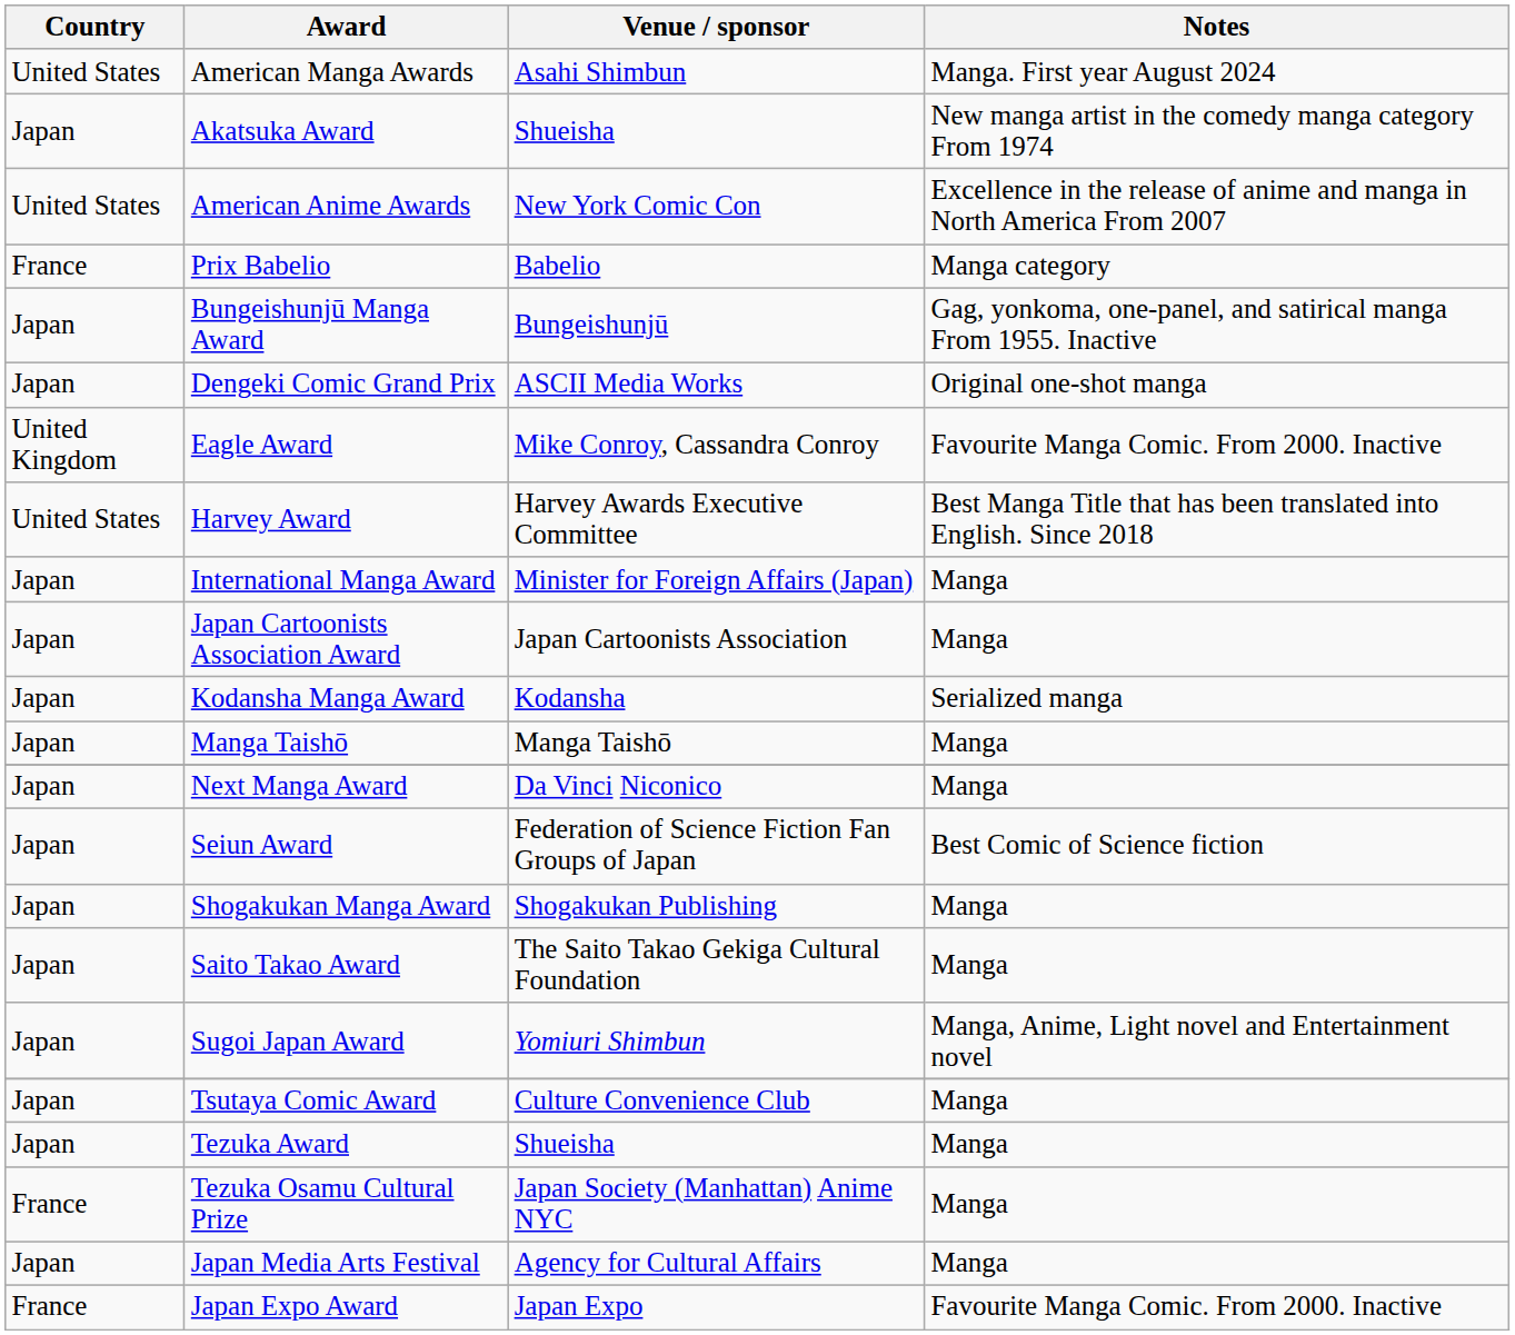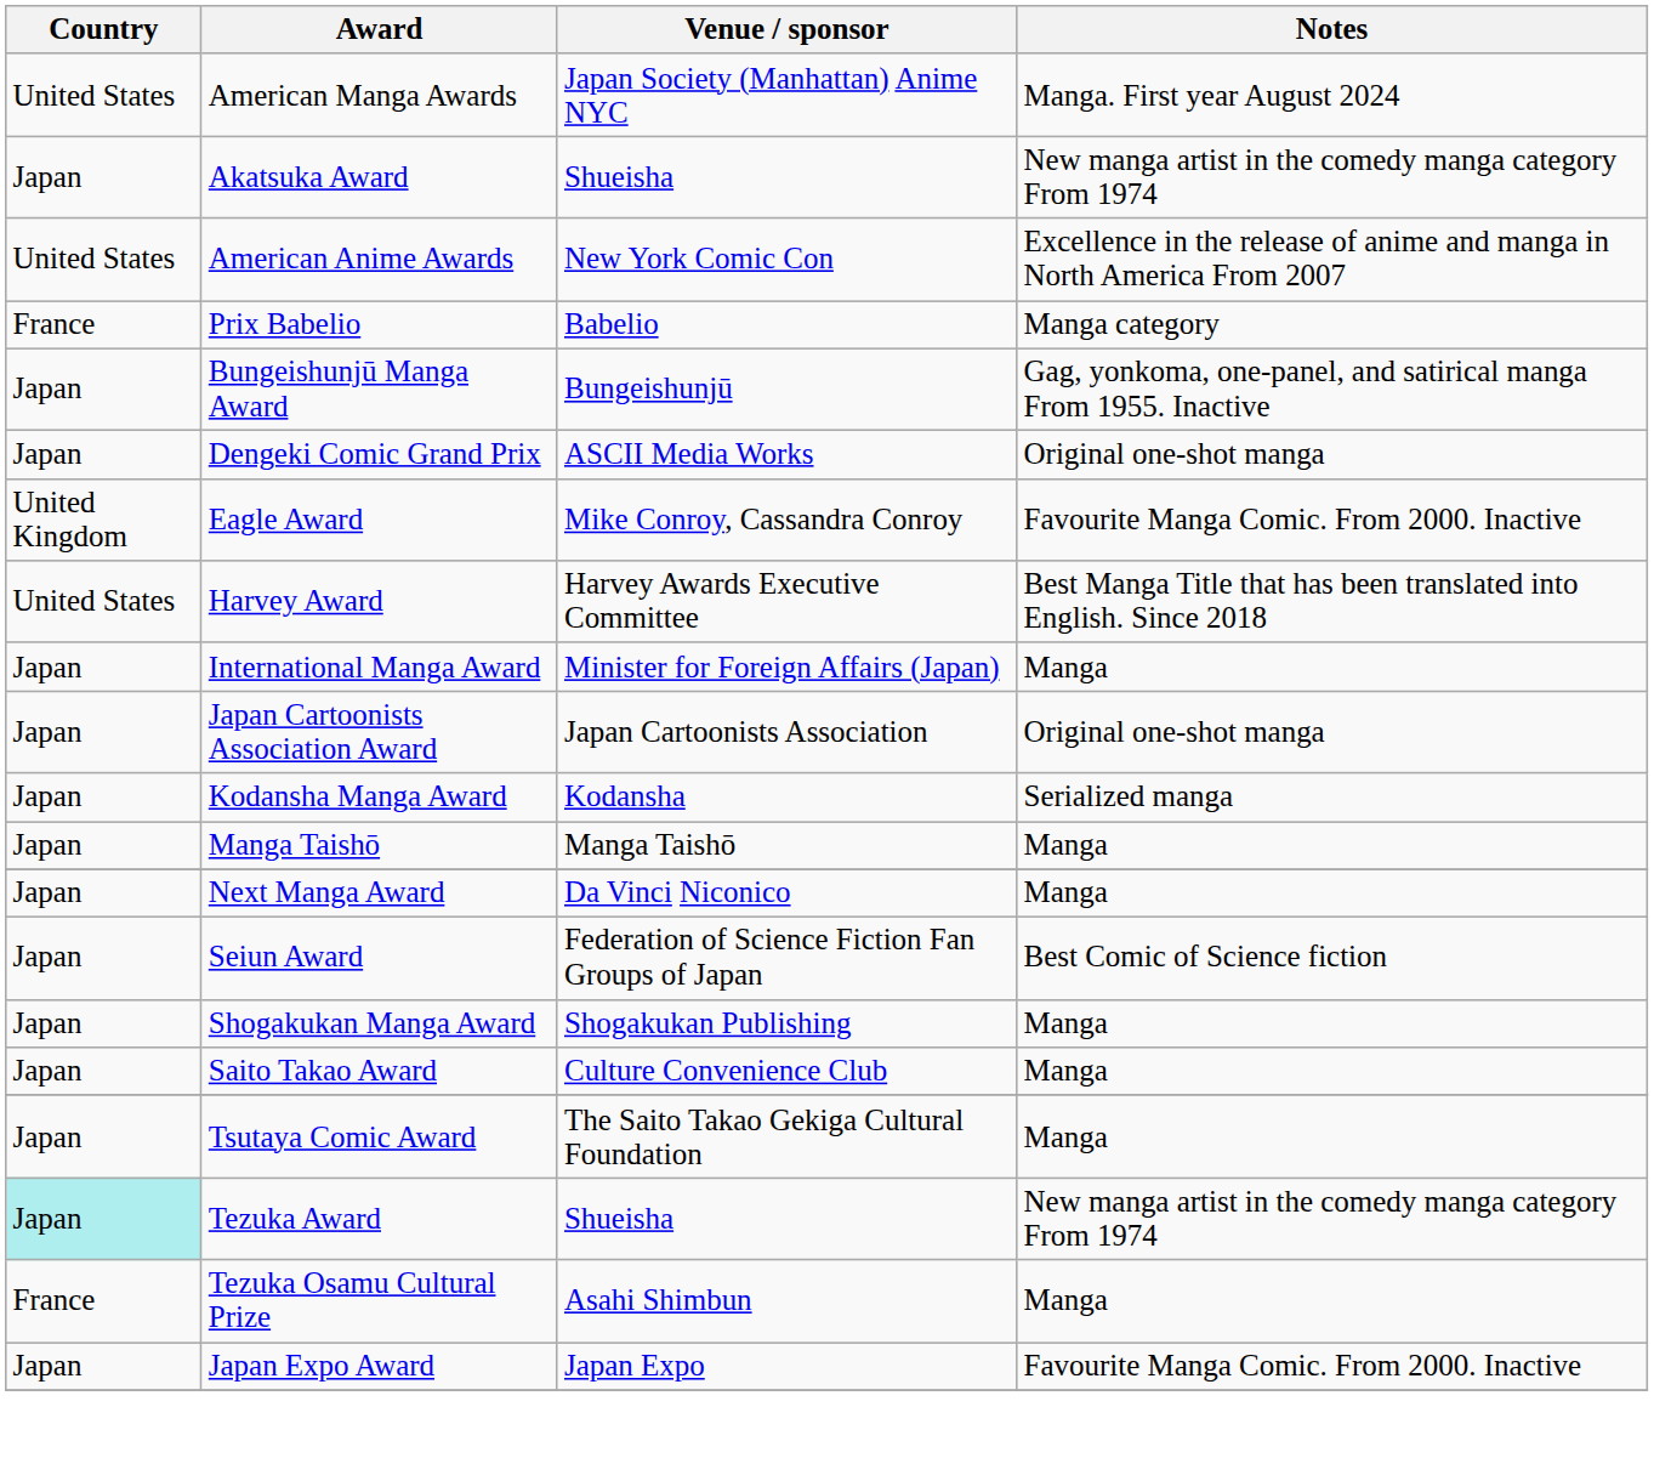 <table class="wikitable sortable">
 <tr>
 <th style="width:6em;">Country</th>
 <th>Award</th>
 <th>Venue / sponsor</th>
 <th>Notes</th>
 </tr>
 <tr>
 <td>United States</td>
 <td>American Manga Awards</td>
-<td><a href='#'>Asahi Shimbun</a></td>
+<td><a href='#'>Japan Society (Manhattan)</a> <a href='#'>Anime NYC</a></td>
 <td>Manga. First year August 2024</td>
 </tr>
 <tr>
 <td>Japan</td>
 <td><a href='#'>Akatsuka Award</a></td>
 <td><a href='#'>Shueisha</a></td>
 <td>New manga artist in the comedy manga category From 1974</td>
 </tr>
 <tr>
 <td>United States</td>
 <td><a href='#'>American Anime Awards</a></td>
 <td><a href='#'>New York Comic Con</a></td>
 <td>Excellence in the release of anime and manga in North America From 2007</td>
 </tr>
 <tr>
 <td>France</td>
 <td><a href='#'>Prix Babelio</a></td>
 <td><a href='#'>Babelio </a></td>
 <td>Manga category</td>
 </tr>
 <tr>
 <td>Japan</td>
 <td><a href='#'>Bungeishunjū Manga Award</a></td>
 <td><a href='#'>Bungeishunjū</a></td>
 <td>Gag, yonkoma, one-panel, and satirical manga From 1955. Inactive</td>
 </tr>
 <tr>
 <td>Japan</td>
 <td><a href='#'>Dengeki Comic Grand Prix</a></td>
 <td><a href='#'>ASCII Media Works</a></td>
 <td>Original one-shot manga</td>
 </tr>
 <tr>
 <td>United Kingdom</td>
 <td><a href='#'>Eagle Award</a></td>
 <td><a href='#'>Mike Conroy</a>, Cassandra Conroy</td>
 <td>Favourite Manga Comic. From 2000. Inactive</td>
 </tr>
 <tr>
 <td>United States</td>
 <td><a href='#'>Harvey Award</a></td>
 <td>Harvey Awards Executive Committee</td>
 <td>Best Manga Title that has been translated into English. Since 2018</td>
 </tr>
 <tr>
 <td>Japan</td>
 <td><a href='#'>International Manga Award</a></td>
 <td><a href='#'>Minister for Foreign Affairs (Japan)</a></td>
 <td>Manga</td>
 </tr>
 <tr>
 <td>Japan</td>
 <td><a href='#'>Japan Cartoonists Association Award</a></td>
 <td>Japan Cartoonists Association</td>
-<td>Manga</td>
+<td>Original one-shot manga</td>
 </tr>
 <tr>
 <td>Japan</td>
 <td><a href='#'>Kodansha Manga Award</a></td>
 <td><a href='#'>Kodansha</a></td>
 <td>Serialized manga</td>
 </tr>
 <tr>
 <td>Japan</td>
 <td><a href='#'>Manga Taishō</a></td>
 <td>Manga Taishō</td>
 <td>Manga</td>
 </tr>
 <tr>
 </tr>
 <tr>
 <td>Japan</td>
 <td><a href='#'>Next Manga Award</a></td>
 <td><a href='#'>Da Vinci</a> <a href='#'>Niconico</a></td>
 <td>Manga</td>
 </tr>
 <tr>
 <td>Japan</td>
 <td><a href='#'>Seiun Award</a></td>
 <td>Federation of Science Fiction Fan Groups of Japan</td>
 <td>Best Comic of Science fiction</td>
 </tr>
 <tr>
 <td>Japan</td>
 <td><a href='#'>Shogakukan Manga Award</a></td>
 <td><a href='#'>Shogakukan Publishing</a></td>
 <td>Manga</td>
 </tr>
 <tr>
 <td>Japan</td>
 <td><a href='#'>Saito Takao Award</a></td>
-<td>The Saito Takao Gekiga Cultural Foundation</td>
+<td><a href='#'>Culture Convenience Club</a></td>
 <td>Manga</td>
-</tr>
-<tr>
-<td>Japan</td>
-<td><a href='#'>Sugoi Japan Award</a></td>
-<td><em><a href='#'>Yomiuri Shimbun</a></em></td>
-<td>Manga, Anime, Light novel and Entertainment novel</td>
 </tr>
 <tr>
 </tr>
 <tr>
 <td>Japan</td>
 <td><a href='#'>Tsutaya Comic Award</a></td>
-<td><a href='#'>Culture Convenience Club</a></td>
+<td>The Saito Takao Gekiga Cultural Foundation</td>
+<td>Manga</td>
+</tr>
+<tr>
+<td style="background: paleturquoise;">Japan</td>
+<td><a href='#'>Tezuka Award</a></td>
+<td><a href='#'>Shueisha</a></td>
+<td>New manga artist in the comedy manga category From 1974</td>
+</tr>
+<tr>
+<td>France</td>
+<td><a href='#'>Tezuka Osamu Cultural Prize</a></td>
+<td><a href='#'>Asahi Shimbun</a></td>
 <td>Manga</td>
 </tr>
 <tr>
 <td>Japan</td>
-<td><a href='#'>Tezuka Award</a></td>
-<td><a href='#'>Shueisha</a></td>
-<td>Manga</td>
-</tr>
-<tr>
-<td>France</td>
-<td><a href='#'>Tezuka Osamu Cultural Prize</a></td>
-<td><a href='#'>Japan Society (Manhattan)</a> <a href='#'>Anime NYC</a></td>
-<td>Manga</td>
-</tr>
-<tr>
-<td>Japan</td>
-<td><a href='#'>Japan Media Arts Festival</a></td>
-<td><a href='#'>Agency for Cultural Affairs</a></td>
-<td>Manga</td>
-</tr>
-<tr>
-<td>France</td>
 <td><a href='#'>Japan Expo Award</a></td>
 <td><a href='#'>Japan Expo</a></td>
 <td>Favourite Manga Comic. From 2000. Inactive</td>
 </tr>
 <tr>
 </tr>
 </table>
